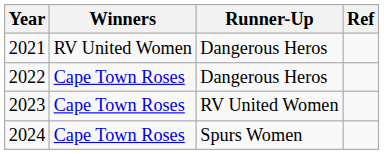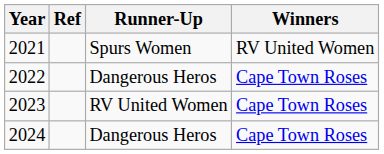 <table class="wikitable">
 <tr>
 <th>Year</th>
+<th>Ref</th>
+<th>Runner-Up</th>
 <th>Winners</th>
-<th>Runner-Up</th>
-<th>Ref</th>
 </tr>
 <tr>
 <td>2021</td>
+<td></td>
+<td>Spurs Women</td>
 <td>RV United Women</td>
-<td>Dangerous Heros</td>
-<td></td>
 </tr>
 <tr>
 <td>2022</td>
+<td></td>
+<td>Dangerous Heros</td>
 <td><a href='#'>Cape Town Roses</a></td>
-<td>Dangerous Heros</td>
-<td></td>
 </tr>
 <tr>
 <td>2023</td>
+<td></td>
+<td>RV United Women</td>
 <td><a href='#'>Cape Town Roses</a></td>
-<td>RV United Women</td>
-<td></td>
 </tr>
 <tr>
 <td>2024</td>
+<td></td>
+<td>Dangerous Heros</td>
 <td><a href='#'>Cape Town Roses</a></td>
-<td>Spurs Women</td>
-<td></td>
 </tr>
 </table>
